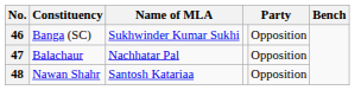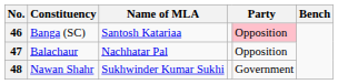 <table class="wikitable sortable">
 <tr>
 <th>No.</th>
 <th>Constituency</th>
 <th>Name of MLA</th>
 <th colspan="2">Party</th>
 <th>Bench</th>
 </tr>
 <tr>
 <th>46</th>
 <td><a href='#'>Banga</a> (SC)</td>
-<td><a href='#'>Sukhwinder Kumar Sukhi</a></td>
+<td><a href='#'>Santosh Katariaa</a></td>
 <td></td>
-<td>Opposition</td>
+<td style="background: pink;">Opposition</td>
 </tr>
 <tr>
 <th>47</th>
 <td><a href='#'>Balachaur</a></td>
 <td><a href='#'>Nachhatar Pal</a></td>
 <td></td>
 <td>Opposition</td>
 </tr>
 <tr>
 <th>48</th>
 <td><a href='#'>Nawan Shahr</a></td>
-<td><a href='#'>Santosh Katariaa</a></td>
+<td><a href='#'>Sukhwinder Kumar Sukhi</a></td>
 <td></td>
-<td>Opposition</td>
+<td>Government</td>
 </tr>
 </table>
